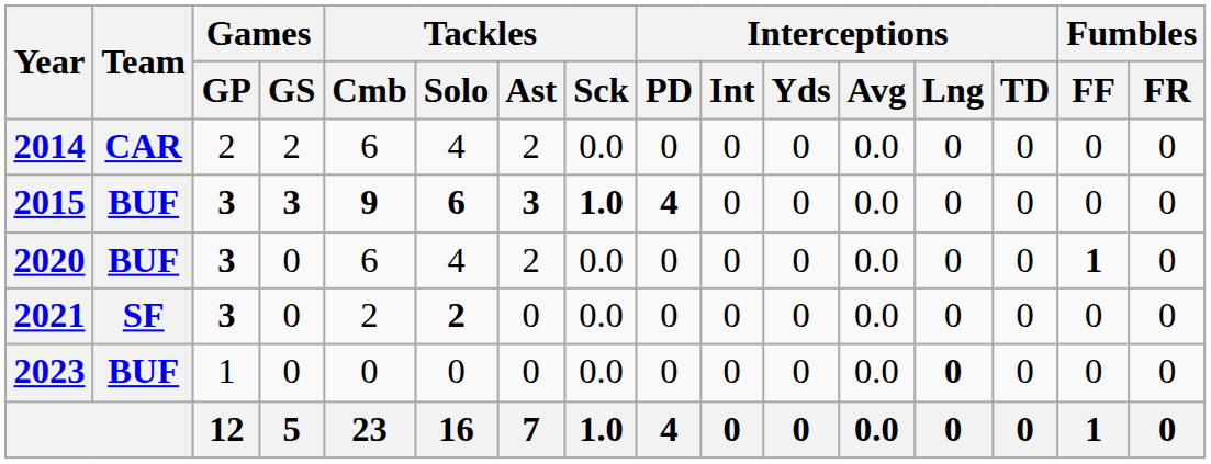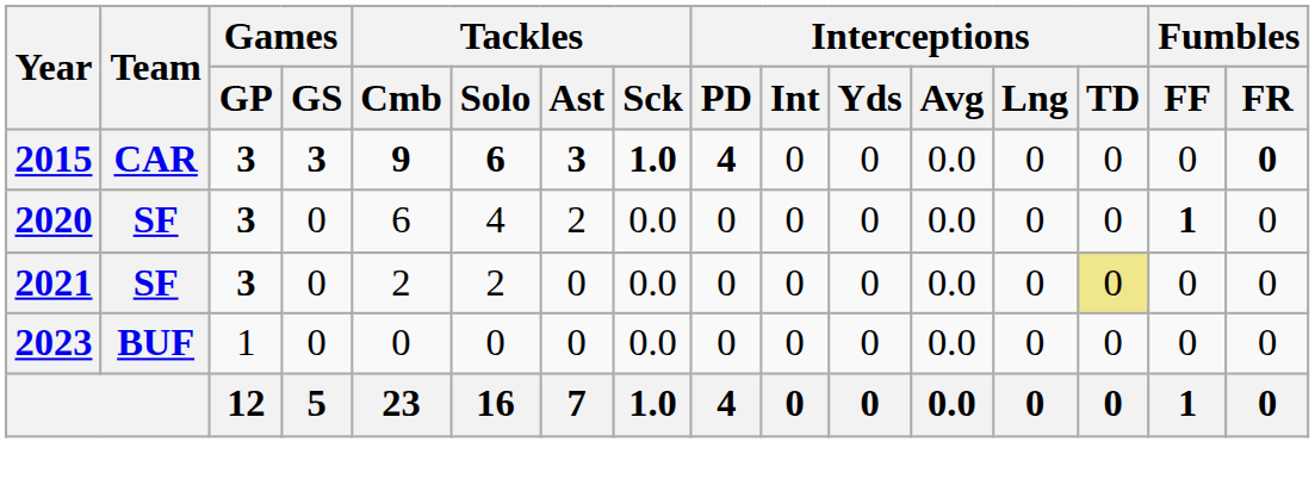 <table class="wikitable" style="text-align:center">
 <tr>
 <th rowspan="2">Year</th>
 <th rowspan="2">Team</th>
 <th colspan="2">Games</th>
 <th colspan="4">Tackles</th>
 <th colspan="6">Interceptions</th>
 <th colspan="2">Fumbles</th>
 </tr>
 <tr>
 <th>GP</th>
 <th>GS</th>
 <th>Cmb</th>
 <th>Solo</th>
 <th>Ast</th>
 <th>Sck</th>
 <th>PD</th>
 <th>Int</th>
 <th>Yds</th>
 <th>Avg</th>
 <th>Lng</th>
 <th>TD</th>
 <th>FF</th>
 <th>FR</th>
 </tr>
 <tr>
-<th><a href='#'>2014</a></th>
+<th><a href='#'>2015</a></th>
 <th><a href='#'>CAR</a></th>
-<td>2</td>
-<td>2</td>
-<td>6</td>
-<td>4</td>
-<td>2</td>
-<td>0.0</td>
-<td>0</td>
-<td>0</td>
-<td>0</td>
-<td>0.0</td>
-<td>0</td>
-<td>0</td>
-<td>0</td>
-<td>0</td>
-</tr>
-<tr>
-<th><a href='#'>2015</a></th>
-<th><a href='#'>BUF</a></th>
 <td><strong>3</strong></td>
 <td><strong>3</strong></td>
 <td><strong>9</strong></td>
 <td><strong>6</strong></td>
 <td><strong>3</strong></td>
 <td><strong>1.0</strong></td>
 <td><strong>4</strong></td>
 <td>0</td>
 <td>0</td>
 <td>0.0</td>
 <td>0</td>
 <td>0</td>
 <td>0</td>
-<td>0</td>
+<td><strong>0</strong></td>
 </tr>
 <tr>
 <th><a href='#'>2020</a></th>
-<th><a href='#'>BUF</a></th>
+<th><a href='#'>SF</a></th>
 <td><strong>3</strong></td>
 <td>0</td>
 <td>6</td>
 <td>4</td>
 <td>2</td>
 <td>0.0</td>
 <td>0</td>
 <td>0</td>
 <td>0</td>
 <td>0.0</td>
 <td>0</td>
 <td>0</td>
 <td><strong>1</strong></td>
 <td>0</td>
 </tr>
 <tr>
 <th><a href='#'>2021</a></th>
 <th><a href='#'>SF</a></th>
 <td><strong>3</strong></td>
 <td>0</td>
 <td>2</td>
-<td><strong>2</strong></td>
+<td>2</td>
 <td>0</td>
 <td>0.0</td>
 <td>0</td>
 <td>0</td>
 <td>0</td>
 <td>0.0</td>
 <td>0</td>
-<td>0</td>
+<td style="background: khaki;">0</td>
 <td>0</td>
 <td>0</td>
 </tr>
 <tr>
 <th><a href='#'>2023</a></th>
 <th><a href='#'>BUF</a></th>
 <td>1</td>
 <td>0</td>
 <td>0</td>
 <td>0</td>
 <td>0</td>
 <td>0.0</td>
 <td>0</td>
 <td>0</td>
 <td>0</td>
 <td>0.0</td>
-<td><strong>0</strong></td>
+<td>0</td>
 <td>0</td>
 <td>0</td>
 <td>0</td>
 </tr>
 <tr>
 <th colspan="2"></th>
 <th>12</th>
 <th>5</th>
 <th>23</th>
 <th>16</th>
 <th>7</th>
 <th>1.0</th>
 <th>4</th>
 <th>0</th>
 <th>0</th>
 <th>0.0</th>
 <th>0</th>
 <th>0</th>
 <th>1</th>
 <th>0</th>
 </tr>
 </table>
